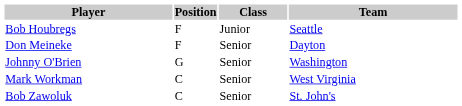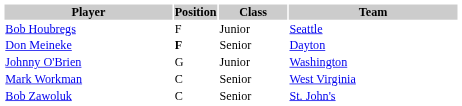 <table style="width:600px" "border:'1' 'solid' 'gray'">
 <tr>
 <th bgcolor="#CCCCCC" style="width:40%">Player</th>
 <th bgcolor="#CCCCCC" style="width:4%">Position</th>
 <th bgcolor="#CCCCCC" style="width:16%">Class</th>
 <th bgcolor="#CCCCCC" style="width:40%">Team</th>
 </tr>
 <tr>
 <td><a href='#'>Bob Houbregs</a></td>
 <td>F</td>
 <td>Junior</td>
 <td><a href='#'>Seattle</a></td>
 </tr>
 <tr>
 <td><a href='#'>Don Meineke</a></td>
-<td>F</td>
+<td><strong>F</strong></td>
 <td>Senior</td>
 <td><a href='#'>Dayton</a></td>
 </tr>
 <tr>
 <td><a href='#'>Johnny O'Brien</a></td>
 <td>G</td>
-<td>Senior</td>
+<td>Junior</td>
 <td><a href='#'>Washington</a></td>
 </tr>
 <tr>
 <td><a href='#'>Mark Workman</a></td>
 <td>C</td>
 <td>Senior</td>
 <td><a href='#'>West Virginia</a></td>
 </tr>
 <tr>
 <td><a href='#'>Bob Zawoluk</a></td>
 <td>C</td>
 <td>Senior</td>
 <td><a href='#'>St. John's</a></td>
 </tr>
 </table>
